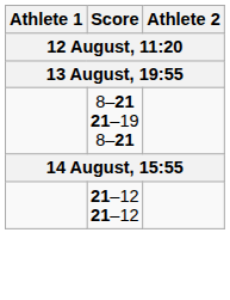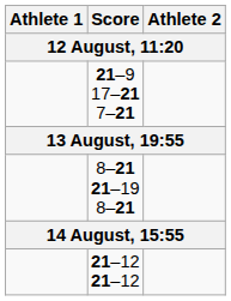 <table class="wikitable" style="text-align: center; font-size:90% ">
 <tr>
 <th align="right">Athlete 1</th>
 <th>Score</th>
 <th align="left">Athlete 2</th>
 </tr>
 <tr>
 <th colspan=3>12 August, 11:20</th>
+</tr>
+<tr>
+<td align=right></td>
+<td align=center><strong>21</strong>–9<br>17–<strong>21</strong><br>7–<strong>21</strong></td>
+<td align=left><strong></strong></td>
 </tr>
 <tr>
 <th colspan=3>13 August, 19:55</th>
 </tr>
 <tr>
 <td align=right></td>
 <td align=center>8–<strong>21</strong><br><strong>21</strong>–19<br>8–<strong>21</strong></td>
 <td align=left><strong></strong></td>
 </tr>
 <tr>
 <th colspan=3>14 August, 15:55</th>
 </tr>
 <tr>
 <td align=right><strong></strong></td>
 <td align=center><strong>21</strong>–12<br><strong>21</strong>–12</td>
 <td align=left></td>
 </tr>
 </table>
